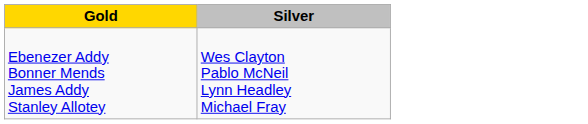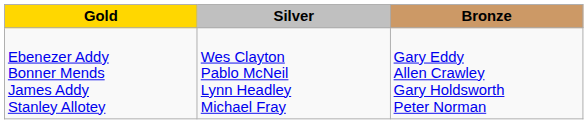 <table class="wikitable">
 <tr>
 <th scope="col" style="background-color:gold; width:200px;">Gold</th>
 <th scope="col" style="background-color:silver; width:200px;">Silver</th>
+<th scope="col" style="background-color:#cc9966; width:200px;">Bronze</th>
 </tr>
 <tr>
 <td><em></em><br><a href='#'>Ebenezer Addy</a><br><a href='#'>Bonner Mends</a><br><a href='#'>James Addy</a><br><a href='#'>Stanley Allotey</a></td>
 <td><em></em><br><a href='#'>Wes Clayton</a><br><a href='#'>Pablo McNeil</a><br><a href='#'>Lynn Headley</a><br><a href='#'>Michael Fray</a></td>
+<td><em></em><br><a href='#'>Gary Eddy</a><br><a href='#'>Allen Crawley</a><br><a href='#'>Gary Holdsworth</a><br><a href='#'>Peter Norman</a></td>
 </tr>
 </table>
